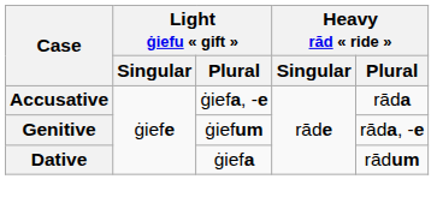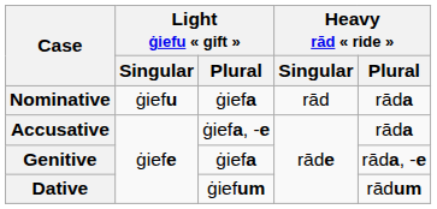 <table class="wikitable" style="text-align:center">
 <tr>
 <th rowspan="2">Case</th>
 <th colspan="2">Light<br><small><a href='#'>ġiefu</a> « gift »</small></th>
 <th colspan="2">Heavy<br><small><a href='#'>rād</a> « ride »</small></th>
 </tr>
 <tr>
 <th>Singular</th>
 <th>Plural</th>
 <th>Singular</th>
 <th>Plural</th>
 </tr>
 <tr>
+<th>Nominative</th>
+<td>ġief<strong>u</strong></td>
+<td>ġief<strong>a</strong></td>
+<td>rād</td>
+<td>rād<strong>a</strong></td>
+</tr>
+<tr>
 <th>Accusative</th>
 <td rowspan="3">ġief<strong>e</strong></td>
 <td>ġief<strong>a</strong>, -<strong>e</strong></td>
 <td rowspan="3">rād<strong>e</strong></td>
 <td>rād<strong>a</strong></td>
 </tr>
 <tr>
 <th>Genitive</th>
-<td>ġief<strong>um</strong></td>
+<td>ġief<strong>a</strong></td>
 <td>rād<strong>a</strong>, -<strong>e</strong></td>
 </tr>
 <tr>
 <th>Dative</th>
-<td>ġief<strong>a</strong></td>
+<td>ġief<strong>um</strong></td>
 <td>rād<strong>um</strong></td>
 </tr>
 </table>
